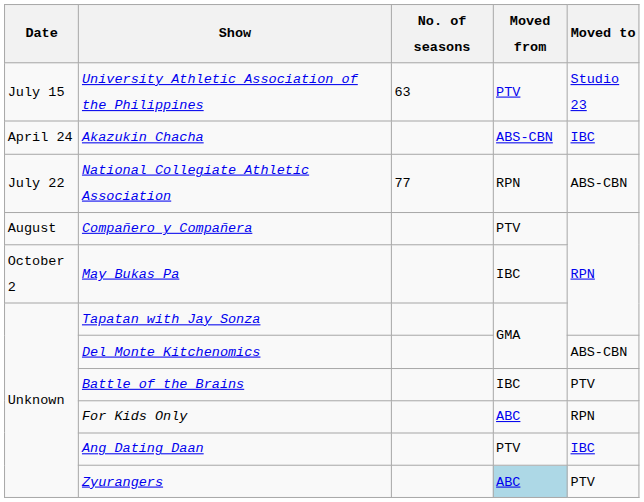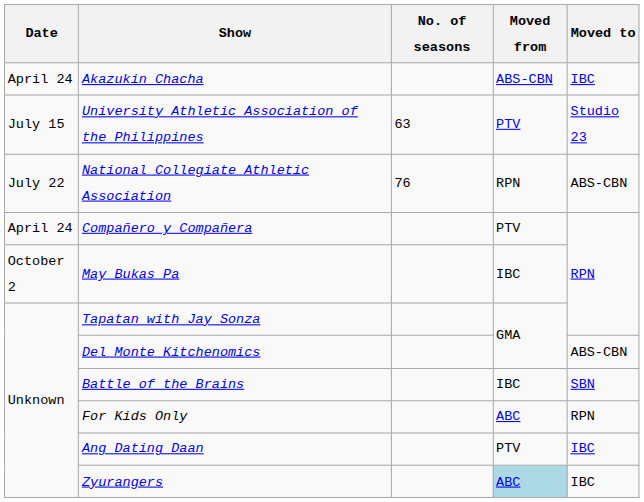 <table class="wikitable" style="text-align:left; line-height:25px; width:auto;">
 <tr>
 <th>Date</th>
 <th>Show</th>
 <th>No. of seasons</th>
 <th>Moved from</th>
 <th>Moved to</th>
 </tr>
 <tr>
+<td>April 24</td>
+<td><em><a href='#'>Akazukin Chacha</a></em></td>
+<td></td>
+<td><a href='#'>ABS-CBN</a></td>
+<td><a href='#'>IBC</a></td>
+</tr>
+<tr>
 <td>July 15</td>
 <td><em><a href='#'>University Athletic Association of the Philippines</a></em></td>
 <td>63</td>
 <td><a href='#'>PTV</a></td>
 <td><a href='#'>Studio 23</a></td>
 </tr>
 <tr>
-<td>April 24</td>
-<td><em><a href='#'>Akazukin Chacha</a></em></td>
-<td></td>
-<td><a href='#'>ABS-CBN</a></td>
-<td><a href='#'>IBC</a></td>
-</tr>
-<tr>
 <td>July 22</td>
 <td><em><a href='#'>National Collegiate Athletic Association</a></em></td>
-<td>77</td>
+<td>76</td>
 <td>RPN</td>
 <td>ABS-CBN</td>
 </tr>
 <tr>
-<td>August</td>
+<td>April 24</td>
 <td><em><a href='#'>Compañero y Compañera</a></em></td>
 <td></td>
 <td>PTV</td>
 <td rowspan="3"><a href='#'>RPN</a></td>
 </tr>
 <tr>
 <td>October 2</td>
 <td><em><a href='#'>May Bukas Pa</a></em></td>
 <td></td>
 <td>IBC</td>
 </tr>
 <tr>
 <td rowspan="6">Unknown</td>
 <td><em><a href='#'>Tapatan with Jay Sonza</a></em></td>
 <td></td>
 <td rowspan="2">GMA</td>
 </tr>
 <tr>
 <td><em><a href='#'>Del Monte Kitchenomics</a></em></td>
 <td></td>
 <td>ABS-CBN</td>
 </tr>
 <tr>
 <td><em><a href='#'>Battle of the Brains</a></em></td>
 <td></td>
 <td>IBC</td>
-<td>PTV</td>
+<td><a href='#'>SBN</a></td>
 </tr>
 <tr>
 <td><em>For Kids Only</em></td>
 <td></td>
 <td><a href='#'>ABC</a></td>
 <td>RPN</td>
 </tr>
 <tr>
 <td><em><a href='#'>Ang Dating Daan</a></em></td>
 <td></td>
 <td>PTV</td>
 <td><a href='#'>IBC</a></td>
 </tr>
 <tr>
 <td><em><a href='#'>Zyurangers</a></em></td>
 <td></td>
 <td style="background: lightblue;"><a href='#'>ABC</a></td>
-<td>PTV</td>
+<td>IBC</td>
 </tr>
 </table>
